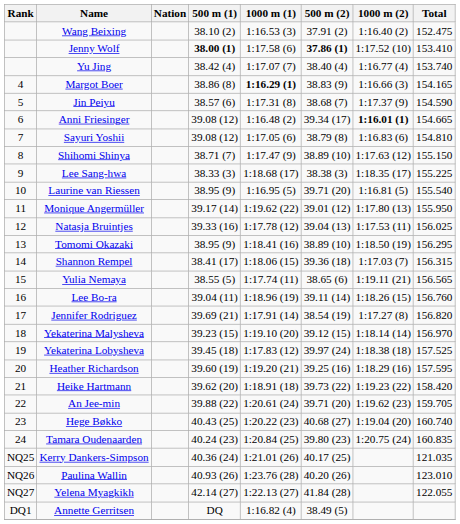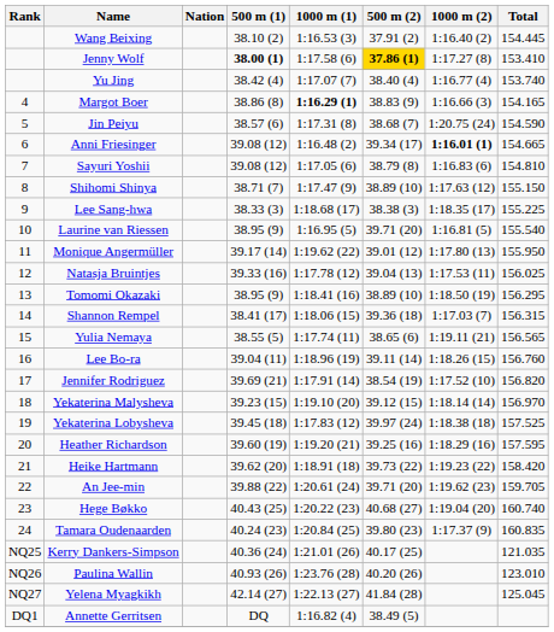 <table class="wikitable sortable" style="text-align:center">
 <tr>
 <th>Rank</th>
 <th>Name</th>
 <th>Nation</th>
 <th>500 m (1)</th>
 <th>1000 m (1)</th>
 <th>500 m (2)</th>
 <th>1000 m (2)</th>
 <th>Total</th>
 </tr>
 <tr>
 <td></td>
 <td><a href='#'>Wang Beixing</a></td>
 <td></td>
 <td>38.10 (2)</td>
 <td>1:16.53 (3)</td>
 <td>37.91 (2)</td>
 <td>1:16.40 (2)</td>
-<td>152.475</td>
+<td>154.445</td>
 </tr>
 <tr>
 <td></td>
 <td><a href='#'>Jenny Wolf</a></td>
 <td></td>
 <td><strong>38.00 (1)</strong></td>
 <td>1:17.58 (6)</td>
-<td><strong>37.86 (1)</strong></td>
-<td>1:17.52 (10)</td>
+<td style="background: gold;"><strong>37.86 (1)</strong></td>
+<td>1:17.27 (8)</td>
 <td>153.410</td>
 </tr>
 <tr>
 <td></td>
 <td><a href='#'>Yu Jing</a></td>
 <td></td>
 <td>38.42 (4)</td>
 <td>1:17.07 (7)</td>
 <td>38.40 (4)</td>
 <td>1:16.77 (4)</td>
 <td>153.740</td>
 </tr>
 <tr>
 <td>4</td>
 <td><a href='#'>Margot Boer</a></td>
 <td></td>
 <td>38.86 (8)</td>
 <td><strong>1:16.29 (1)</strong></td>
 <td>38.83 (9)</td>
 <td>1:16.66 (3)</td>
 <td>154.165</td>
 </tr>
 <tr>
 <td>5</td>
 <td><a href='#'>Jin Peiyu</a></td>
 <td></td>
 <td>38.57 (6)</td>
 <td>1:17.31 (8)</td>
 <td>38.68 (7)</td>
-<td>1:17.37 (9)</td>
+<td>1:20.75 (24)</td>
 <td>154.590</td>
 </tr>
 <tr>
 <td>6</td>
 <td><a href='#'>Anni Friesinger</a></td>
 <td></td>
 <td>39.08 (12)</td>
 <td>1:16.48 (2)</td>
 <td>39.34 (17)</td>
 <td><strong>1:16.01 (1)</strong></td>
 <td>154.665</td>
 </tr>
 <tr>
 <td>7</td>
 <td><a href='#'>Sayuri Yoshii</a></td>
 <td></td>
 <td>39.08 (12)</td>
 <td>1:17.05 (6)</td>
 <td>38.79 (8)</td>
 <td>1:16.83 (6)</td>
 <td>154.810</td>
 </tr>
 <tr>
 <td>8</td>
 <td><a href='#'>Shihomi Shinya</a></td>
 <td></td>
 <td>38.71 (7)</td>
 <td>1:17.47 (9)</td>
 <td>38.89 (10)</td>
 <td>1:17.63 (12)</td>
 <td>155.150</td>
 </tr>
 <tr>
 <td>9</td>
 <td><a href='#'>Lee Sang-hwa</a></td>
 <td></td>
 <td>38.33 (3)</td>
 <td>1:18.68 (17)</td>
 <td>38.38 (3)</td>
 <td>1:18.35 (17)</td>
 <td>155.225</td>
 </tr>
 <tr>
 <td>10</td>
 <td><a href='#'>Laurine van Riessen</a></td>
 <td></td>
 <td>38.95 (9)</td>
 <td>1:16.95 (5)</td>
 <td>39.71 (20)</td>
 <td>1:16.81 (5)</td>
 <td>155.540</td>
 </tr>
 <tr>
 <td>11</td>
 <td><a href='#'>Monique Angermüller</a></td>
 <td></td>
 <td>39.17 (14)</td>
 <td>1:19.62 (22)</td>
 <td>39.01 (12)</td>
 <td>1:17.80 (13)</td>
 <td>155.950</td>
 </tr>
 <tr>
 <td>12</td>
 <td><a href='#'>Natasja Bruintjes</a></td>
 <td></td>
 <td>39.33 (16)</td>
 <td>1:17.78 (12)</td>
 <td>39.04 (13)</td>
 <td>1:17.53 (11)</td>
 <td>156.025</td>
 </tr>
 <tr>
 <td>13</td>
 <td><a href='#'>Tomomi Okazaki</a></td>
 <td></td>
 <td>38.95 (9)</td>
 <td>1:18.41 (16)</td>
 <td>38.89 (10)</td>
 <td>1:18.50 (19)</td>
 <td>156.295</td>
 </tr>
 <tr>
 <td>14</td>
 <td><a href='#'>Shannon Rempel</a></td>
 <td></td>
 <td>38.41 (17)</td>
 <td>1:18.06 (15)</td>
 <td>39.36 (18)</td>
 <td>1:17.03 (7)</td>
 <td>156.315</td>
 </tr>
 <tr>
 <td>15</td>
 <td><a href='#'>Yulia Nemaya</a></td>
 <td></td>
 <td>38.55 (5)</td>
 <td>1:17.74 (11)</td>
 <td>38.65 (6)</td>
 <td>1:19.11 (21)</td>
 <td>156.565</td>
 </tr>
 <tr>
 <td>16</td>
 <td><a href='#'>Lee Bo-ra</a></td>
 <td></td>
 <td>39.04 (11)</td>
 <td>1:18.96 (19)</td>
 <td>39.11 (14)</td>
 <td>1:18.26 (15)</td>
 <td>156.760</td>
 </tr>
 <tr>
 <td>17</td>
 <td><a href='#'>Jennifer Rodriguez</a></td>
 <td></td>
 <td>39.69 (21)</td>
 <td>1:17.91 (14)</td>
 <td>38.54 (19)</td>
-<td>1:17.27 (8)</td>
+<td>1:17.52 (10)</td>
 <td>156.820</td>
 </tr>
 <tr>
 <td>18</td>
 <td><a href='#'>Yekaterina Malysheva</a></td>
 <td></td>
 <td>39.23 (15)</td>
 <td>1:19.10 (20)</td>
 <td>39.12 (15)</td>
 <td>1:18.14 (14)</td>
 <td>156.970</td>
 </tr>
 <tr>
 <td>19</td>
 <td><a href='#'>Yekaterina Lobysheva</a></td>
 <td></td>
 <td>39.45 (18)</td>
 <td>1:17.83 (12)</td>
 <td>39.97 (24)</td>
 <td>1:18.38  (18)</td>
 <td>157.525</td>
 </tr>
 <tr>
 <td>20</td>
 <td><a href='#'>Heather Richardson</a></td>
 <td></td>
 <td>39.60 (19)</td>
 <td>1:19.20 (21)</td>
 <td>39.25 (16)</td>
 <td>1:18.29 (16)</td>
 <td>157.595</td>
 </tr>
 <tr>
 <td>21</td>
 <td><a href='#'>Heike Hartmann</a></td>
 <td></td>
 <td>39.62 (20)</td>
 <td>1:18.91 (18)</td>
 <td>39.73 (22)</td>
 <td>1:19.23 (22)</td>
 <td>158.420</td>
 </tr>
 <tr>
 <td>22</td>
 <td><a href='#'>An Jee-min</a></td>
 <td></td>
 <td>39.88 (22)</td>
 <td>1:20.61 (24)</td>
 <td>39.71 (20)</td>
 <td>1:19.62 (23)</td>
 <td>159.705</td>
 </tr>
 <tr>
 <td>23</td>
 <td><a href='#'>Hege Bøkko</a></td>
 <td></td>
 <td>40.43 (25)</td>
 <td>1:20.22 (23)</td>
 <td>40.68 (27)</td>
 <td>1:19.04 (20)</td>
 <td>160.740</td>
 </tr>
 <tr>
 <td>24</td>
 <td><a href='#'>Tamara Oudenaarden</a></td>
 <td></td>
 <td>40.24 (23)</td>
 <td>1:20.84 (25)</td>
 <td>39.80 (23)</td>
-<td>1:20.75 (24)</td>
+<td>1:17.37 (9)</td>
 <td>160.835</td>
 </tr>
 <tr>
 <td>NQ25</td>
 <td><a href='#'>Kerry Dankers-Simpson</a></td>
 <td></td>
 <td>40.36 (24)</td>
 <td>1:21.01 (26)</td>
 <td>40.17 (25)</td>
 <td></td>
 <td>121.035</td>
 </tr>
 <tr>
 <td>NQ26</td>
 <td><a href='#'>Paulina Wallin</a></td>
 <td></td>
 <td>40.93 (26)</td>
 <td>1:23.76 (28)</td>
 <td>40.20 (26)</td>
 <td></td>
 <td>123.010</td>
 </tr>
 <tr>
 <td>NQ27</td>
 <td><a href='#'>Yelena Myagkikh</a></td>
 <td></td>
 <td>42.14 (27)</td>
 <td>1:22.13 (27)</td>
 <td>41.84  (28)</td>
 <td></td>
-<td>122.055</td>
+<td>125.045</td>
 </tr>
 <tr>
 <td>DQ1</td>
 <td><a href='#'>Annette Gerritsen</a></td>
 <td></td>
 <td>DQ</td>
 <td>1:16.82 (4)</td>
 <td>38.49 (5)</td>
 <td></td>
 <td></td>
 </tr>
 <tr>
 </tr>
 </table>
